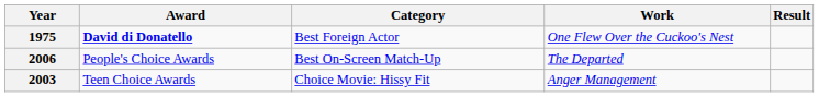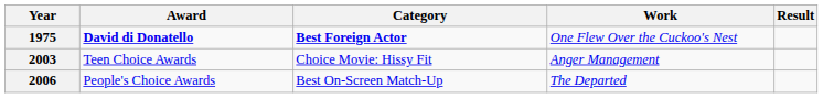 <table class=wikitable>
 <tr>
 <th scope="col" style="width:5em;">Year</th>
 <th scope="col" style="width:15em;">Award</th>
 <th scope="col" style="width:18em;">Category</th>
 <th scope="col" style="width:16em;">Work</th>
 <th scope="col" style="width:2em;">Result</th>
 </tr>
 <tr>
 <th>1975</th>
 <td><strong><a href='#'>David di Donatello</a></strong></td>
-<td><a href='#'>Best Foreign Actor</a></td>
+<td><strong><a href='#'>Best Foreign Actor</a></strong></td>
 <td><em><a href='#'>One Flew Over the Cuckoo's Nest</a></em></td>
+<td></td>
+</tr>
+<tr>
+<th>2003</th>
+<td><a href='#'>Teen Choice Awards</a></td>
+<td><a href='#'>Choice Movie: Hissy Fit</a></td>
+<td><em><a href='#'>Anger Management</a></em></td>
 <td></td>
 </tr>
 <tr>
 <th>2006</th>
 <td><a href='#'>People's Choice Awards</a></td>
 <td><a href='#'>Best On-Screen Match-Up</a></td>
 <td><em><a href='#'>The Departed</a></em></td>
 <td></td>
 </tr>
-<tr>
-<th>2003</th>
-<td><a href='#'>Teen Choice Awards</a></td>
-<td><a href='#'>Choice Movie: Hissy Fit</a></td>
-<td><em><a href='#'>Anger Management</a></em></td>
-<td></td>
-</tr>
 </table>
